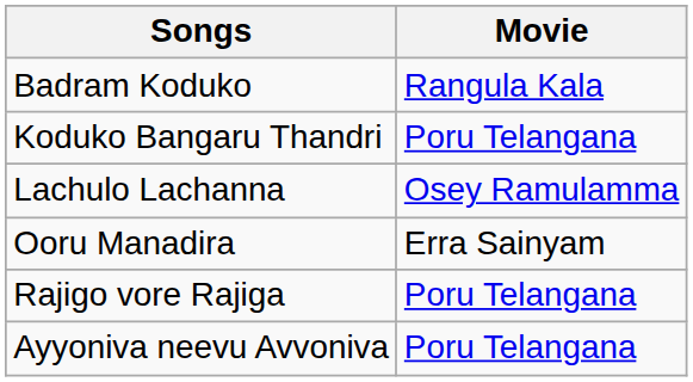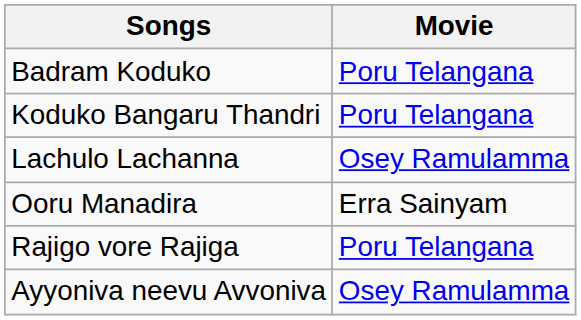 <table class="wikitable">
 <tr>
 <th>Songs</th>
 <th>Movie</th>
 </tr>
 <tr>
 <td>Badram Koduko</td>
-<td><a href='#'>Rangula Kala</a></td>
+<td><a href='#'>Poru Telangana</a></td>
 </tr>
 <tr>
 <td>Koduko Bangaru Thandri</td>
 <td><a href='#'>Poru Telangana</a></td>
 </tr>
 <tr>
 <td>Lachulo Lachanna</td>
 <td><a href='#'>Osey Ramulamma</a></td>
 </tr>
 <tr>
 <td>Ooru Manadira</td>
 <td>Erra Sainyam</td>
 </tr>
 <tr>
 <td>Rajigo vore Rajiga</td>
 <td><a href='#'>Poru Telangana</a></td>
 </tr>
 <tr>
 <td>Ayyoniva neevu Avvoniva</td>
-<td><a href='#'>Poru Telangana</a></td>
+<td><a href='#'>Osey Ramulamma</a></td>
 </tr>
 </table>
